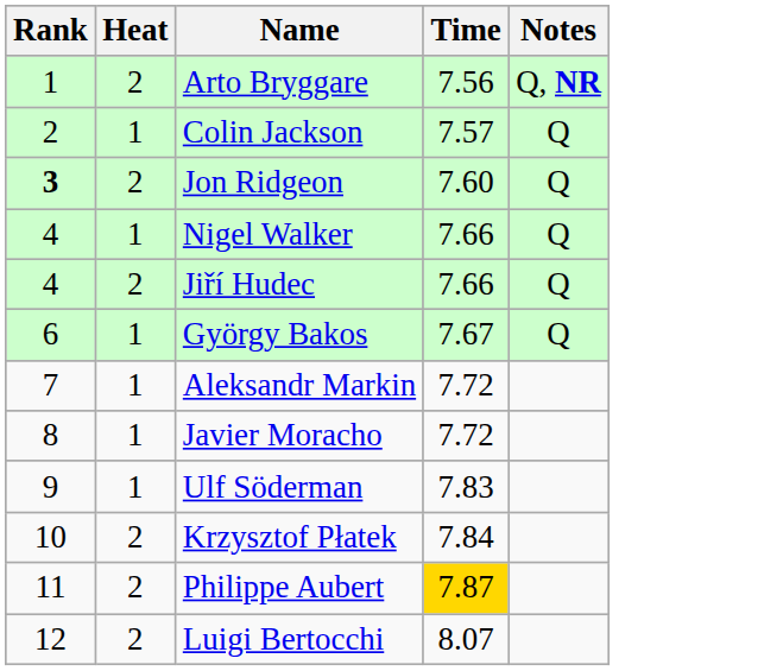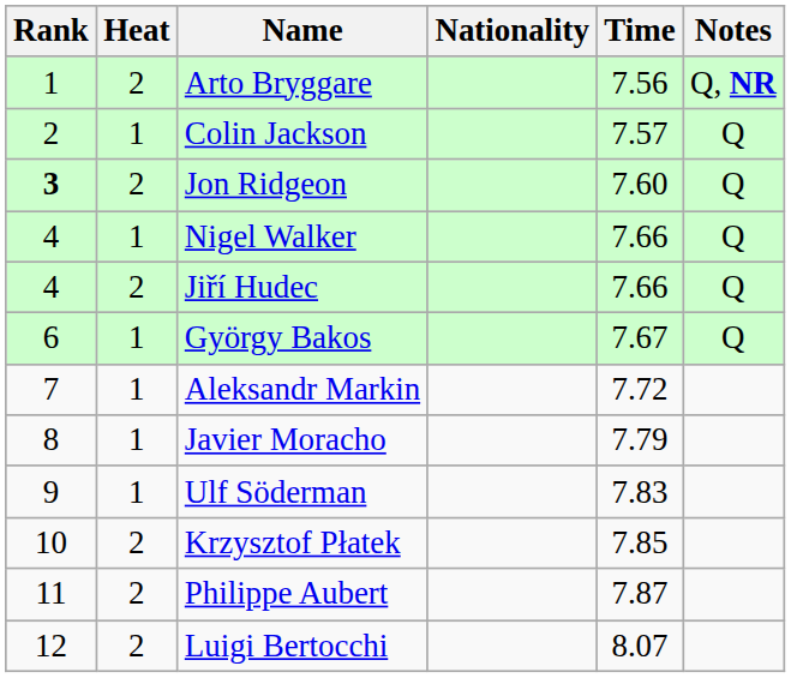 <table class="wikitable sortable" style="text-align:center">
 <tr>
 <th>Rank</th>
 <th>Heat</th>
 <th>Name</th>
+<th>Nationality</th>
 <th>Time</th>
 <th>Notes</th>
 </tr>
 <tr bgcolor=ccffcc>
 <td>1</td>
 <td>2</td>
 <td align="left"><a href='#'>Arto Bryggare</a></td>
+<td align=left></td>
 <td>7.56</td>
 <td>Q, <strong><a href='#'>NR</a></strong></td>
 </tr>
 <tr bgcolor=ccffcc>
 <td>2</td>
 <td>1</td>
 <td align="left"><a href='#'>Colin Jackson</a></td>
+<td align=left></td>
 <td>7.57</td>
 <td>Q</td>
 </tr>
 <tr bgcolor=ccffcc>
 <td><strong>3</strong></td>
 <td>2</td>
 <td align="left"><a href='#'>Jon Ridgeon</a></td>
+<td align=left></td>
 <td>7.60</td>
 <td>Q</td>
 </tr>
 <tr bgcolor=ccffcc>
 <td>4</td>
 <td>1</td>
 <td align="left"><a href='#'>Nigel Walker</a></td>
+<td align=left></td>
 <td>7.66</td>
 <td>Q</td>
 </tr>
 <tr bgcolor=ccffcc>
 <td>4</td>
 <td>2</td>
 <td align="left"><a href='#'>Jiří Hudec</a></td>
+<td align=left></td>
 <td>7.66</td>
 <td>Q</td>
 </tr>
 <tr bgcolor=ccffcc>
 <td>6</td>
 <td>1</td>
 <td align="left"><a href='#'>György Bakos</a></td>
+<td align=left></td>
 <td>7.67</td>
 <td>Q</td>
 </tr>
 <tr>
 <td>7</td>
 <td>1</td>
 <td align="left"><a href='#'>Aleksandr Markin</a></td>
+<td align=left></td>
 <td>7.72</td>
 <td></td>
 </tr>
 <tr>
 <td>8</td>
 <td>1</td>
 <td align="left"><a href='#'>Javier Moracho</a></td>
-<td>7.72</td>
+<td align=left></td>
+<td>7.79</td>
 <td></td>
 </tr>
 <tr>
 <td>9</td>
 <td>1</td>
 <td align="left"><a href='#'>Ulf Söderman</a></td>
+<td align=left></td>
 <td>7.83</td>
 <td></td>
 </tr>
 <tr>
 <td>10</td>
 <td>2</td>
 <td align="left"><a href='#'>Krzysztof Płatek</a></td>
-<td>7.84</td>
+<td align=left></td>
+<td>7.85</td>
 <td></td>
 </tr>
 <tr>
 <td>11</td>
 <td>2</td>
 <td align="left"><a href='#'>Philippe Aubert</a></td>
-<td style="background: gold;">7.87</td>
+<td align=left></td>
+<td>7.87</td>
 <td></td>
 </tr>
 <tr>
 <td>12</td>
 <td>2</td>
 <td align="left"><a href='#'>Luigi Bertocchi</a></td>
+<td align=left></td>
 <td>8.07</td>
 <td></td>
 </tr>
 </table>
